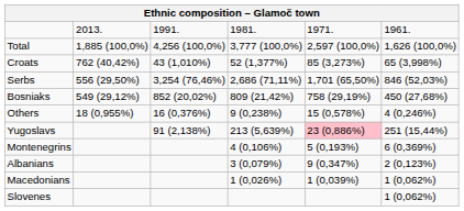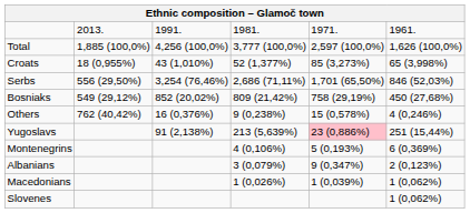 <table class="wikitable">
 <tr>
 <th colspan="8">Ethnic composition – Glamoč town</th>
 </tr>
 <tr>
 <td></td>
 <td>2013.</td>
 <td>1991.</td>
 <td>1981.</td>
 <td>1971.</td>
 <td>1961.</td>
 </tr>
 <tr>
 <td>Total</td>
 <td>1,885 (100,0%)</td>
 <td>4,256 (100,0%)</td>
 <td>3,777 (100,0%)</td>
 <td>2,597 (100,0%)</td>
 <td>1,626 (100,0%)</td>
 </tr>
 <tr>
 <td>Croats</td>
-<td>762 (40,42%)</td>
+<td>18 (0,955%)</td>
 <td>43 (1,010%)</td>
 <td>52 (1,377%)</td>
 <td>85 (3,273%)</td>
 <td>65 (3,998%)</td>
 </tr>
 <tr>
 <td>Serbs</td>
 <td>556 (29,50%)</td>
 <td>3,254 (76,46%)</td>
 <td>2,686 (71,11%)</td>
 <td>1,701 (65,50%)</td>
 <td>846 (52,03%)</td>
 </tr>
 <tr>
 <td>Bosniaks</td>
 <td>549 (29,12%)</td>
 <td>852 (20,02%)</td>
 <td>809 (21,42%)</td>
 <td>758 (29,19%)</td>
 <td>450 (27,68%)</td>
 </tr>
 <tr>
 <td>Others</td>
-<td>18 (0,955%)</td>
+<td>762 (40,42%)</td>
 <td>16 (0,376%)</td>
 <td>9 (0,238%)</td>
 <td>15 (0,578%)</td>
 <td>4 (0,246%)</td>
 </tr>
 <tr>
 <td>Yugoslavs</td>
 <td></td>
 <td>91 (2,138%)</td>
 <td>213 (5,639%)</td>
 <td style="background: pink;">23 (0,886%)</td>
 <td>251 (15,44%)</td>
 </tr>
 <tr>
 <td>Montenegrins</td>
 <td></td>
 <td></td>
 <td>4 (0,106%)</td>
 <td>5 (0,193%)</td>
 <td>6 (0,369%)</td>
 </tr>
 <tr>
 <td>Albanians</td>
 <td></td>
 <td></td>
 <td>3 (0,079%)</td>
 <td>9 (0,347%)</td>
 <td>2 (0,123%)</td>
 </tr>
 <tr>
 <td>Macedonians</td>
 <td></td>
 <td></td>
 <td>1 (0,026%)</td>
 <td>1 (0,039%)</td>
 <td>1 (0,062%)</td>
 </tr>
 <tr>
 <td>Slovenes</td>
 <td></td>
 <td></td>
 <td></td>
 <td></td>
 <td>1 (0,062%)</td>
 </tr>
 </table>
